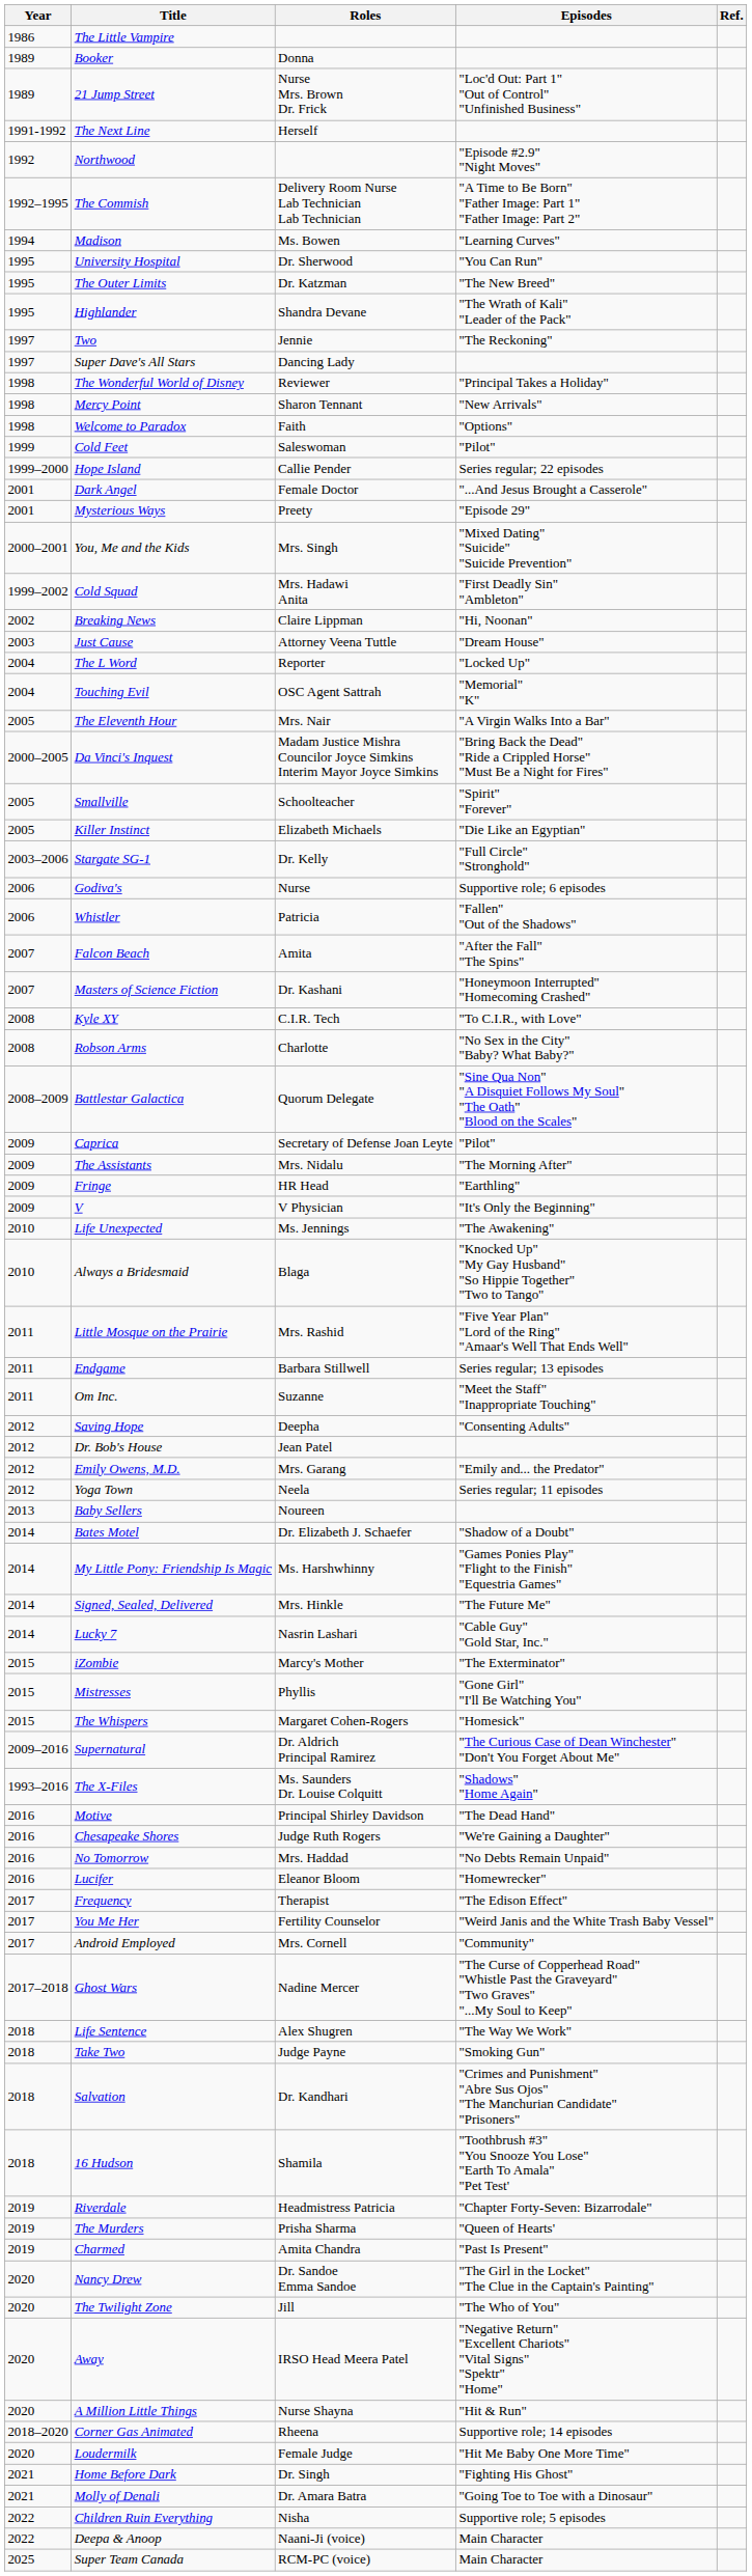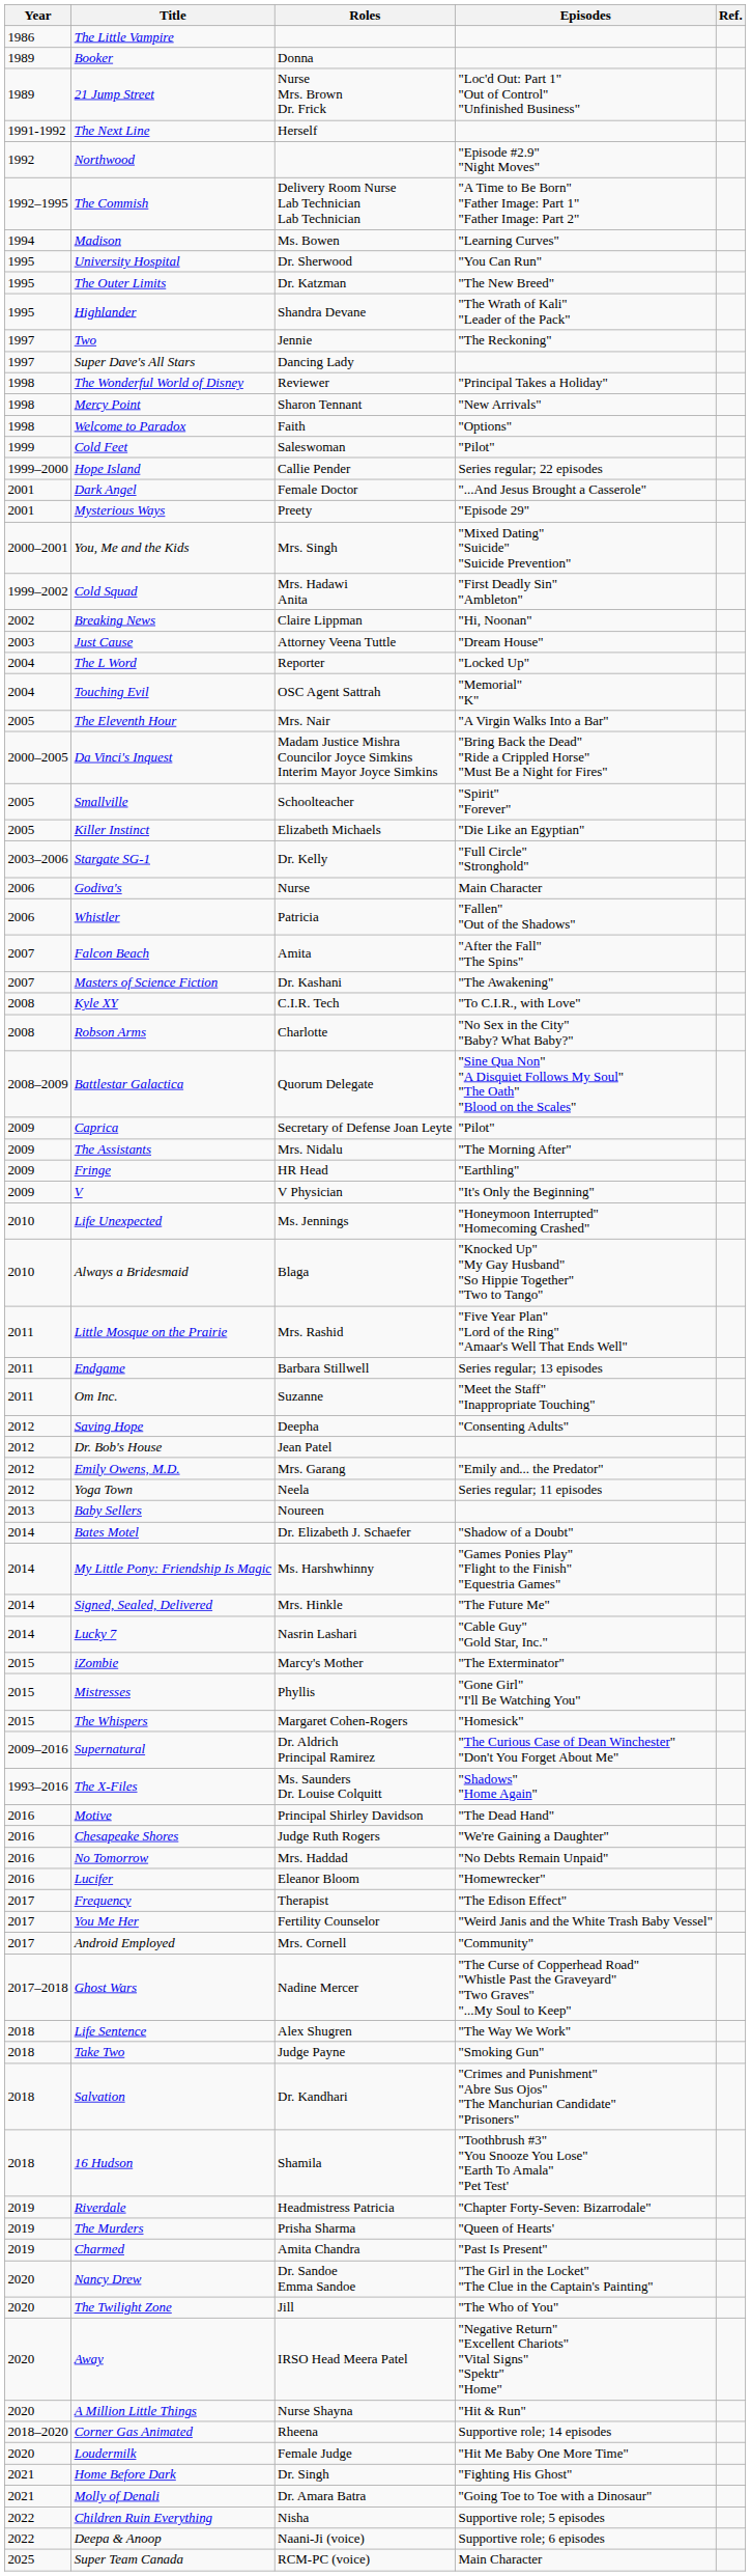 <table class="wikitable sortable">
 <tr>
 <th>Year</th>
 <th>Title</th>
 <th>Roles</th>
 <th>Episodes</th>
 <th class="unsortable">Ref.</th>
 </tr>
 <tr>
 <td>1986</td>
 <td data-sort-value="Little Vampire, The"><em><a href='#'>The Little Vampire</a></em></td>
 <td></td>
 <td></td>
 <td></td>
 </tr>
 <tr>
 <td>1989</td>
 <td><em><a href='#'>Booker</a></em></td>
 <td>Donna</td>
 <td></td>
 <td></td>
 </tr>
 <tr>
 <td>1989</td>
 <td><em><a href='#'>21 Jump Street</a></em></td>
 <td>Nurse <br> Mrs. Brown <br> Dr. Frick</td>
 <td>"Loc'd Out: Part 1" <br> "Out of Control" <br> "Unfinished Business"</td>
 <td></td>
 </tr>
 <tr>
 <td>1991-1992</td>
 <td><em><a href='#'>The Next Line</a></em></td>
 <td>Herself</td>
 <td></td>
 <td></td>
 </tr>
 <tr>
 <td>1992</td>
 <td><em><a href='#'>Northwood</a></em></td>
 <td></td>
 <td>"Episode #2.9"<br>"Night Moves"</td>
 <td></td>
 </tr>
 <tr>
 <td>1992–1995</td>
 <td data-sort-value="Commish, The"><em><a href='#'>The Commish</a></em></td>
 <td>Delivery Room Nurse <br> Lab Technician <br> Lab Technician</td>
 <td>"A Time to Be Born" <br>"Father Image: Part 1" <br> "Father Image: Part 2"</td>
 <td></td>
 </tr>
 <tr>
 <td>1994</td>
 <td><em><a href='#'>Madison</a></em></td>
 <td>Ms. Bowen</td>
 <td>"Learning Curves"</td>
 <td></td>
 </tr>
 <tr>
 <td>1995</td>
 <td><em><a href='#'>University Hospital</a></em></td>
 <td>Dr. Sherwood</td>
 <td>"You Can Run"</td>
 <td></td>
 </tr>
 <tr>
 <td>1995</td>
 <td data-sort-value="Outer Limits, The"><em><a href='#'>The Outer Limits</a></em></td>
 <td>Dr. Katzman</td>
 <td>"The New Breed"</td>
 <td></td>
 </tr>
 <tr>
 <td>1995</td>
 <td><em><a href='#'>Highlander</a></em></td>
 <td>Shandra Devane</td>
 <td>"The Wrath of Kali" <br> "Leader of the Pack"</td>
 <td></td>
 </tr>
 <tr>
 <td>1997</td>
 <td><em><a href='#'>Two</a></em></td>
 <td>Jennie</td>
 <td>"The Reckoning"</td>
 <td></td>
 </tr>
 <tr>
 <td>1997</td>
 <td><em>Super Dave's All Stars</em></td>
 <td>Dancing Lady</td>
 <td></td>
 <td></td>
 </tr>
 <tr>
 <td>1998</td>
 <td data-sort-value="Wonderful World of Disney, The"><em><a href='#'>The Wonderful World of Disney</a></em></td>
 <td>Reviewer</td>
 <td>"Principal Takes a Holiday"</td>
 <td></td>
 </tr>
 <tr>
 <td>1998</td>
 <td><em><a href='#'>Mercy Point</a></em></td>
 <td>Sharon Tennant</td>
 <td>"New Arrivals"</td>
 <td></td>
 </tr>
 <tr>
 <td>1998</td>
 <td><em><a href='#'>Welcome to Paradox</a></em></td>
 <td>Faith</td>
 <td>"Options"</td>
 <td></td>
 </tr>
 <tr>
 <td>1999</td>
 <td><em><a href='#'>Cold Feet</a></em></td>
 <td>Saleswoman</td>
 <td>"Pilot"</td>
 <td></td>
 </tr>
 <tr>
 <td>1999–2000</td>
 <td><em><a href='#'>Hope Island</a></em></td>
 <td>Callie Pender</td>
 <td>Series regular; 22 episodes</td>
 <td></td>
 </tr>
 <tr>
 <td>2001</td>
 <td><em><a href='#'>Dark Angel</a></em></td>
 <td>Female Doctor</td>
 <td>"...And Jesus Brought a Casserole"</td>
 <td></td>
 </tr>
 <tr>
 <td>2001</td>
 <td><em><a href='#'>Mysterious Ways</a></em></td>
 <td>Preety</td>
 <td>"Episode 29"</td>
 <td></td>
 </tr>
 <tr>
 <td>2000–2001</td>
 <td><em>You, Me and the Kids</em></td>
 <td>Mrs. Singh</td>
 <td>"Mixed Dating" <br> "Suicide" <br> "Suicide Prevention"</td>
 <td></td>
 </tr>
 <tr>
 <td>1999–2002</td>
 <td><em><a href='#'>Cold Squad</a></em></td>
 <td>Mrs. Hadawi <br> Anita</td>
 <td>"First Deadly Sin" <br> "Ambleton"</td>
 <td></td>
 </tr>
 <tr>
 <td>2002</td>
 <td><em><a href='#'>Breaking News</a></em></td>
 <td>Claire Lippman</td>
 <td>"Hi, Noonan"</td>
 <td></td>
 </tr>
 <tr>
 <td>2003</td>
 <td><em><a href='#'>Just Cause</a></em></td>
 <td>Attorney Veena Tuttle</td>
 <td>"Dream House"</td>
 <td></td>
 </tr>
 <tr>
 <td>2004</td>
 <td data-sort-value="L Word, The"><em><a href='#'>The L Word</a></em></td>
 <td>Reporter</td>
 <td>"Locked Up"</td>
 <td></td>
 </tr>
 <tr>
 <td>2004</td>
 <td><em><a href='#'>Touching Evil</a></em></td>
 <td>OSC Agent Sattrah</td>
 <td>"Memorial" <br> "K"</td>
 <td></td>
 </tr>
 <tr>
 <td>2005</td>
 <td data-sort-value="Eleventh Hour, The"><em><a href='#'>The Eleventh Hour</a></em></td>
 <td>Mrs. Nair</td>
 <td>"A Virgin Walks Into a Bar"</td>
 <td></td>
 </tr>
 <tr>
 <td>2000–2005</td>
 <td><em><a href='#'>Da Vinci's Inquest</a></em></td>
 <td>Madam Justice Mishra <br> Councilor Joyce Simkins <br> Interim Mayor Joyce Simkins</td>
 <td>"Bring Back the Dead" <br> "Ride a Crippled Horse" <br> "Must Be a Night for Fires"</td>
 <td></td>
 </tr>
 <tr>
 <td>2005</td>
 <td><em><a href='#'>Smallville</a></em></td>
 <td>Schoolteacher</td>
 <td>"Spirit" <br> "Forever"</td>
 <td></td>
 </tr>
 <tr>
 <td>2005</td>
 <td><em><a href='#'>Killer Instinct</a></em></td>
 <td>Elizabeth Michaels</td>
 <td>"Die Like an Egyptian"</td>
 <td></td>
 </tr>
 <tr>
 <td>2003–2006</td>
 <td><em><a href='#'>Stargate SG-1</a></em></td>
 <td>Dr. Kelly</td>
 <td>"Full Circle" <br> "Stronghold"</td>
 <td></td>
 </tr>
 <tr>
 <td>2006</td>
 <td><em><a href='#'>Godiva's</a></em></td>
 <td>Nurse</td>
-<td>Supportive role; 6 episodes</td>
+<td>Main Character</td>
 <td></td>
 </tr>
 <tr>
 <td>2006</td>
 <td><em><a href='#'>Whistler</a></em></td>
 <td>Patricia</td>
 <td>"Fallen" <br> "Out of the Shadows"</td>
 <td></td>
 </tr>
 <tr>
 <td>2007</td>
 <td><em><a href='#'>Falcon Beach</a></em></td>
 <td>Amita</td>
 <td>"After the Fall" <br> "The Spins"</td>
 <td></td>
 </tr>
 <tr>
 <td>2007</td>
 <td><em><a href='#'>Masters of Science Fiction</a></em></td>
 <td>Dr. Kashani</td>
-<td>"Honeymoon Interrupted" <br> "Homecoming Crashed"</td>
+<td>"The Awakening"</td>
 <td></td>
 </tr>
 <tr>
 <td>2008</td>
 <td><em><a href='#'>Kyle XY</a></em></td>
 <td>C.I.R. Tech</td>
 <td>"To C.I.R., with Love"</td>
 <td></td>
 </tr>
 <tr>
 <td>2008</td>
 <td><em><a href='#'>Robson Arms</a></em></td>
 <td>Charlotte</td>
 <td>"No Sex in the City" <br> "Baby? What Baby?"</td>
 <td></td>
 </tr>
 <tr>
 <td>2008–2009</td>
 <td><em><a href='#'>Battlestar Galactica</a></em></td>
 <td>Quorum Delegate</td>
 <td>"<a href='#'>Sine Qua Non</a>" <br> "<a href='#'>A Disquiet Follows My Soul</a>" <br> "<a href='#'>The Oath</a>" <br> "<a href='#'>Blood on the Scales</a>"</td>
 <td></td>
 </tr>
 <tr>
 <td>2009</td>
 <td><em><a href='#'>Caprica</a></em></td>
 <td>Secretary of Defense Joan Leyte</td>
 <td>"Pilot"</td>
 <td></td>
 </tr>
 <tr>
 <td>2009</td>
 <td data-sort-value="Assistants, The"><em><a href='#'>The Assistants</a></em></td>
 <td>Mrs. Nidalu</td>
 <td>"The Morning After"</td>
 <td></td>
 </tr>
 <tr>
 <td>2009</td>
 <td><em><a href='#'>Fringe</a></em></td>
 <td>HR Head</td>
 <td>"Earthling"</td>
 <td></td>
 </tr>
 <tr>
 <td>2009</td>
 <td><em><a href='#'>V</a></em></td>
 <td>V Physician</td>
 <td>"It's Only the Beginning"</td>
 <td></td>
 </tr>
 <tr>
 <td>2010</td>
 <td><em><a href='#'>Life Unexpected</a></em></td>
 <td>Ms. Jennings</td>
-<td>"The Awakening"</td>
+<td>"Honeymoon Interrupted" <br> "Homecoming Crashed"</td>
 <td></td>
 </tr>
 <tr>
 <td>2010</td>
 <td><em>Always a Bridesmaid</em></td>
 <td>Blaga</td>
 <td>"Knocked Up" <br>"My Gay Husband"<br> "So Hippie Together" <br>"Two to Tango"</td>
 <td></td>
 </tr>
 <tr>
 <td>2011</td>
 <td><em><a href='#'>Little Mosque on the Prairie</a></em></td>
 <td>Mrs. Rashid</td>
 <td>"Five Year Plan"<br> "Lord of the Ring" <br>"Amaar's Well That Ends Well"</td>
 <td></td>
 </tr>
 <tr>
 <td>2011</td>
 <td><em><a href='#'>Endgame</a></em></td>
 <td>Barbara Stillwell</td>
 <td>Series regular; 13 episodes</td>
 <td></td>
 </tr>
 <tr>
 <td>2011</td>
 <td><em>Om Inc.</em></td>
 <td>Suzanne</td>
 <td>"Meet the Staff" <br> "Inappropriate Touching"</td>
 <td></td>
 </tr>
 <tr>
 <td>2012</td>
 <td><em><a href='#'>Saving Hope</a></em></td>
 <td>Deepha</td>
 <td>"Consenting Adults"</td>
 <td></td>
 </tr>
 <tr>
 <td>2012</td>
 <td><em>Dr. Bob's House</em></td>
 <td>Jean Patel</td>
 <td></td>
 <td></td>
 </tr>
 <tr>
 <td>2012</td>
 <td><em><a href='#'>Emily Owens, M.D.</a></em></td>
 <td>Mrs. Garang</td>
 <td>"Emily and... the Predator"</td>
 <td></td>
 </tr>
 <tr>
 <td>2012</td>
 <td><em>Yoga Town</em></td>
 <td>Neela</td>
 <td>Series regular; 11 episodes</td>
 <td></td>
 </tr>
 <tr>
 <td>2013</td>
 <td><em><a href='#'>Baby Sellers</a></em></td>
 <td>Noureen</td>
 <td></td>
 <td></td>
 </tr>
 <tr>
 <td>2014</td>
 <td><em><a href='#'>Bates Motel</a></em></td>
 <td>Dr. Elizabeth J. Schaefer</td>
 <td>"Shadow of a Doubt"</td>
 <td></td>
 </tr>
 <tr>
 <td>2014</td>
 <td><em><a href='#'>My Little Pony: Friendship Is Magic</a></em></td>
 <td>Ms. Harshwhinny</td>
 <td>"Games Ponies Play" <br>"Flight to the Finish"<br> "Equestria Games"</td>
 <td></td>
 </tr>
 <tr>
 <td>2014</td>
 <td><em><a href='#'>Signed, Sealed, Delivered</a></em></td>
 <td>Mrs. Hinkle</td>
 <td>"The Future Me"</td>
 <td></td>
 </tr>
 <tr>
 <td>2014</td>
 <td><em><a href='#'>Lucky 7</a></em></td>
 <td>Nasrin Lashari</td>
 <td>"Cable Guy" <br> "Gold Star, Inc."</td>
 <td></td>
 </tr>
 <tr>
 <td>2015</td>
 <td><em><a href='#'>iZombie</a></em></td>
 <td>Marcy's Mother</td>
 <td>"The Exterminator"</td>
 <td></td>
 </tr>
 <tr>
 <td>2015</td>
 <td><em><a href='#'>Mistresses</a></em></td>
 <td>Phyllis</td>
 <td>"Gone Girl" <br> "I'll Be Watching You"</td>
 <td></td>
 </tr>
 <tr>
 <td>2015</td>
 <td data-sort-value="Whispers, The"><em><a href='#'>The Whispers</a></em></td>
 <td>Margaret Cohen-Rogers</td>
 <td>"Homesick"</td>
 <td></td>
 </tr>
 <tr>
 <td>2009–2016</td>
 <td><em><a href='#'>Supernatural</a></em></td>
 <td>Dr. Aldrich <br> Principal Ramirez</td>
 <td>"<a href='#'>The Curious Case of Dean Winchester</a>" <br> "Don't You Forget About Me"</td>
 <td></td>
 </tr>
 <tr>
 <td>1993–2016</td>
 <td data-sort-value="X-Files, The"><em><a href='#'>The X-Files</a></em></td>
 <td>Ms. Saunders <br> Dr. Louise Colquitt</td>
 <td>"<a href='#'>Shadows</a>" <br> "<a href='#'>Home Again</a>"</td>
 <td></td>
 </tr>
 <tr>
 <td>2016</td>
 <td><em><a href='#'>Motive</a></em></td>
 <td>Principal Shirley Davidson</td>
 <td>"The Dead Hand"</td>
 <td></td>
 </tr>
 <tr>
 <td>2016</td>
 <td><em><a href='#'>Chesapeake Shores</a></em></td>
 <td>Judge Ruth Rogers</td>
 <td>"We're Gaining a Daughter"</td>
 <td></td>
 </tr>
 <tr>
 <td>2016</td>
 <td><em><a href='#'>No Tomorrow</a></em></td>
 <td>Mrs. Haddad</td>
 <td>"No Debts Remain Unpaid"</td>
 <td></td>
 </tr>
 <tr>
 <td>2016</td>
 <td><em><a href='#'>Lucifer</a></em></td>
 <td>Eleanor Bloom</td>
 <td>"Homewrecker"</td>
 <td></td>
 </tr>
 <tr>
 <td>2017</td>
 <td><em><a href='#'>Frequency</a></em></td>
 <td>Therapist</td>
 <td>"The Edison Effect"</td>
 <td></td>
 </tr>
 <tr>
 <td>2017</td>
 <td><em><a href='#'>You Me Her</a></em></td>
 <td>Fertility Counselor</td>
 <td>"Weird Janis and the White Trash Baby Vessel"</td>
 <td></td>
 </tr>
 <tr>
 <td>2017</td>
 <td><em>Android Employed</em></td>
 <td>Mrs. Cornell</td>
 <td>"Community"</td>
 <td></td>
 </tr>
 <tr>
 <td>2017–2018</td>
 <td><em><a href='#'>Ghost Wars</a></em></td>
 <td>Nadine Mercer</td>
 <td>"The Curse of Copperhead Road" <br> "Whistle Past the Graveyard" <br> "Two Graves" <br> "...My Soul to Keep"</td>
 <td></td>
 </tr>
 <tr>
 <td>2018</td>
 <td><em><a href='#'>Life Sentence</a></em></td>
 <td>Alex Shugren</td>
 <td>"The Way We Work"</td>
 <td></td>
 </tr>
 <tr>
 <td>2018</td>
 <td><em><a href='#'>Take Two</a></em></td>
 <td>Judge Payne</td>
 <td>"Smoking Gun"</td>
 <td></td>
 </tr>
 <tr>
 <td>2018</td>
 <td><em><a href='#'>Salvation</a></em></td>
 <td>Dr. Kandhari</td>
 <td>"Crimes and Punishment" <br> "Abre Sus Ojos" <br> "The Manchurian Candidate" <br> "Prisoners"</td>
 <td></td>
 </tr>
 <tr>
 <td>2018</td>
 <td><em><a href='#'>16 Hudson</a></em></td>
 <td>Shamila</td>
 <td>"Toothbrush #3" <br> "You Snooze You Lose" <br> "Earth To Amala" <br> "Pet Test'</td>
 <td></td>
 </tr>
 <tr>
 <td>2019</td>
 <td><em><a href='#'>Riverdale</a></em></td>
 <td>Headmistress Patricia</td>
 <td>"Chapter Forty-Seven: Bizarrodale"</td>
 <td></td>
 </tr>
 <tr>
 <td>2019</td>
 <td data-sort-value="Murders, The"><em><a href='#'>The Murders</a></em></td>
 <td>Prisha Sharma</td>
 <td>"Queen of Hearts'</td>
 <td></td>
 </tr>
 <tr>
 <td>2019</td>
 <td><em><a href='#'>Charmed</a></em></td>
 <td>Amita Chandra</td>
 <td>"Past Is Present"</td>
 <td></td>
 </tr>
 <tr>
 <td>2020</td>
 <td><em><a href='#'>Nancy Drew</a></em></td>
 <td>Dr. Sandoe <br>Emma Sandoe</td>
 <td>"The Girl in the Locket" <br> "The Clue in the Captain's Painting"</td>
 <td></td>
 </tr>
 <tr>
 <td>2020</td>
 <td data-sort-value="Twilight Zone, The"><em><a href='#'>The Twilight Zone</a></em></td>
 <td>Jill</td>
 <td>"The Who of You"</td>
 <td></td>
 </tr>
 <tr>
 <td>2020</td>
 <td><em><a href='#'>Away</a></em></td>
 <td>IRSO Head Meera Patel</td>
 <td>"Negative Return" <br> "Excellent Chariots" <br> "Vital Signs" <br> "Spektr" <br> "Home"</td>
 <td></td>
 </tr>
 <tr>
 <td>2020</td>
 <td data-sort-value="Million Little Things, A"><em><a href='#'>A Million Little Things</a></em></td>
 <td>Nurse Shayna</td>
 <td>"Hit & Run"</td>
 <td></td>
 </tr>
 <tr>
 <td>2018–2020</td>
 <td><em><a href='#'>Corner Gas Animated</a></em></td>
 <td>Rheena</td>
 <td>Supportive role; 14 episodes</td>
 <td></td>
 </tr>
 <tr>
 <td>2020</td>
 <td><em><a href='#'>Loudermilk</a></em></td>
 <td>Female Judge</td>
 <td>"Hit Me Baby One More Time"</td>
 <td></td>
 </tr>
 <tr>
 <td>2021</td>
 <td><em><a href='#'>Home Before Dark</a></em></td>
 <td>Dr. Singh</td>
 <td>"Fighting His Ghost"</td>
 <td></td>
 </tr>
 <tr>
 <td>2021</td>
 <td><em><a href='#'>Molly of Denali</a></em></td>
 <td>Dr. Amara Batra</td>
 <td>"Going Toe to Toe with a Dinosaur"</td>
 <td></td>
 </tr>
 <tr>
 <td>2022</td>
 <td><em><a href='#'>Children Ruin Everything</a></em></td>
 <td>Nisha</td>
 <td>Supportive role; 5 episodes</td>
 <td></td>
 </tr>
 <tr>
 <td>2022</td>
 <td><em>Deepa & Anoop</em></td>
 <td>Naani-Ji (voice)</td>
-<td>Main Character</td>
+<td>Supportive role; 6 episodes</td>
 <td></td>
 </tr>
 <tr>
 <td>2025</td>
 <td><em>Super Team Canada</em></td>
 <td>RCM-PC (voice)</td>
 <td>Main Character</td>
 <td></td>
 </tr>
 </table>
